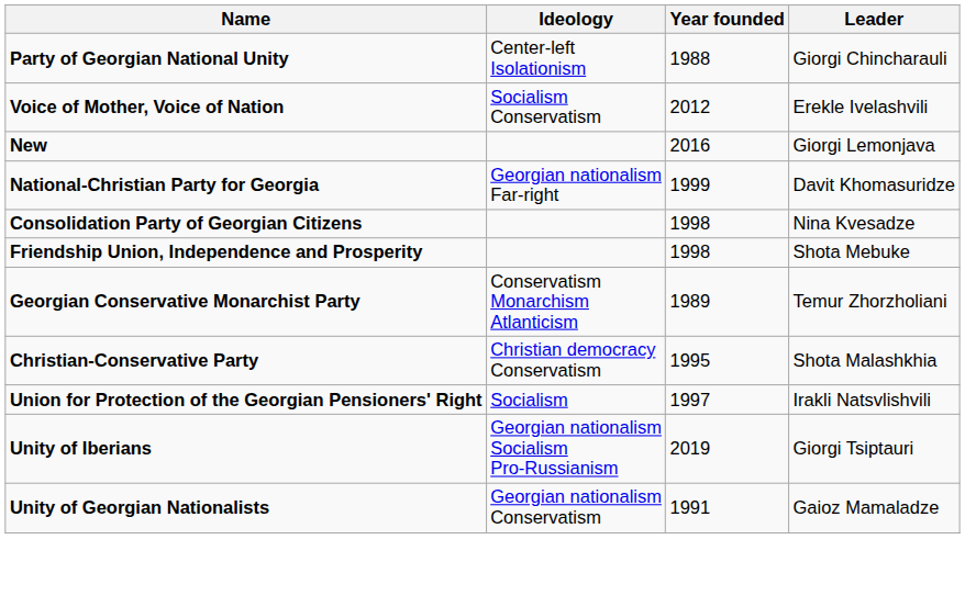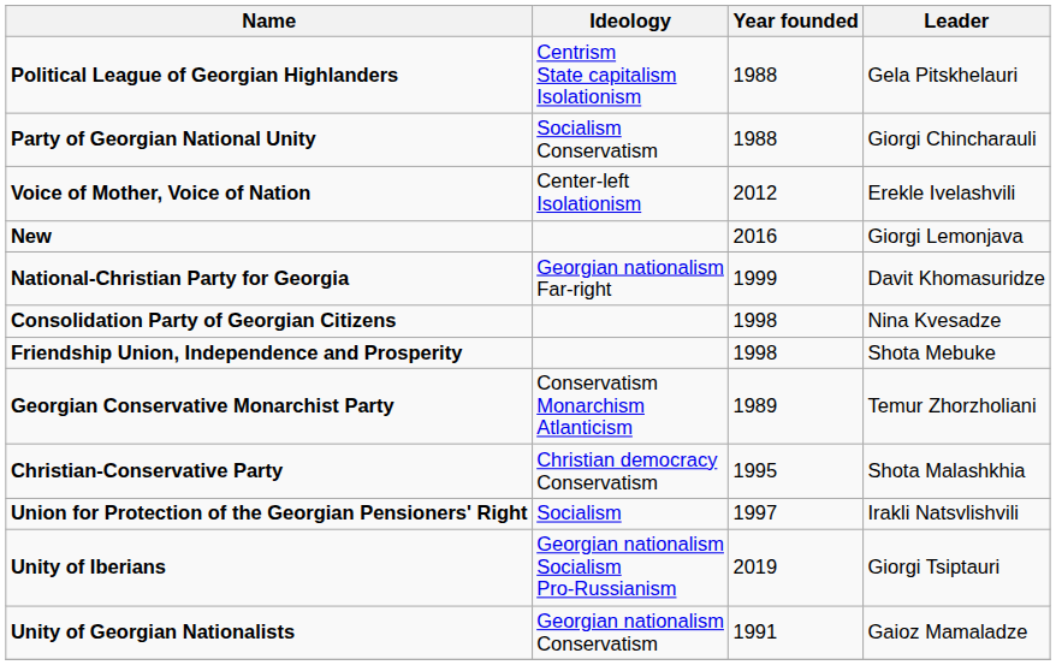 <table class="wikitable" style="margin:1em auto;">
 <tr>
 <th>Name</th>
 <th>Ideology</th>
 <th>Year founded</th>
 <th>Leader</th>
 </tr>
 <tr>
+<td><strong>Political League of Georgian Highlanders</strong></td>
+<td><a href='#'>Centrism</a><br><a href='#'>State capitalism</a><br><a href='#'>Isolationism</a></td>
+<td>1988</td>
+<td>Gela Pitskhelauri</td>
+</tr>
+<tr>
 <td><strong>Party of Georgian National Unity</strong></td>
-<td>Center-left<br><a href='#'>Isolationism</a></td>
+<td><a href='#'>Socialism</a><br>Conservatism</td>
 <td>1988</td>
 <td>Giorgi Chincharauli</td>
 </tr>
 <tr>
 <td><strong>Voice of Mother, Voice of Nation</strong></td>
-<td><a href='#'>Socialism</a><br>Conservatism</td>
+<td>Center-left<br><a href='#'>Isolationism</a></td>
 <td>2012</td>
 <td>Erekle Ivelashvili</td>
 </tr>
 <tr>
 <td><strong>New</strong></td>
 <td></td>
 <td>2016</td>
 <td>Giorgi Lemonjava</td>
 </tr>
 <tr>
 <td><strong>National-Christian Party for Georgia</strong></td>
 <td><a href='#'>Georgian nationalism</a><br>Far-right</td>
 <td>1999</td>
 <td>Davit Khomasuridze</td>
 </tr>
 <tr>
 <td><strong>Consolidation Party of Georgian Citizens</strong></td>
 <td></td>
 <td>1998</td>
 <td>Nina Kvesadze</td>
 </tr>
 <tr>
 <td><strong>Friendship Union, Independence and Prosperity</strong></td>
 <td></td>
 <td>1998</td>
 <td>Shota Mebuke</td>
 </tr>
 <tr>
 <td><strong>Georgian Conservative Monarchist Party</strong></td>
 <td>Conservatism<br><a href='#'>Monarchism</a><br><a href='#'>Atlanticism</a></td>
 <td>1989</td>
 <td>Temur Zhorzholiani</td>
 </tr>
 <tr>
 <td><strong>Christian-Conservative Party</strong></td>
 <td><a href='#'>Christian democracy</a><br>Conservatism</td>
 <td>1995</td>
 <td>Shota Malashkhia</td>
 </tr>
 <tr>
 <td><strong>Union for Protection of the Georgian Pensioners' Right</strong></td>
 <td><a href='#'>Socialism</a></td>
 <td>1997</td>
 <td>Irakli Natsvlishvili</td>
 </tr>
 <tr>
 <td><strong>Unity of Iberians</strong></td>
 <td><a href='#'>Georgian nationalism</a><br><a href='#'>Socialism</a><br><a href='#'>Pro-Russianism</a></td>
 <td>2019</td>
 <td>Giorgi Tsiptauri</td>
 </tr>
 <tr>
 <td><strong>Unity of Georgian Nationalists</strong></td>
 <td><a href='#'>Georgian nationalism</a><br>Conservatism</td>
 <td>1991</td>
 <td>Gaioz Mamaladze</td>
 </tr>
 <tr>
 </tr>
 </table>
